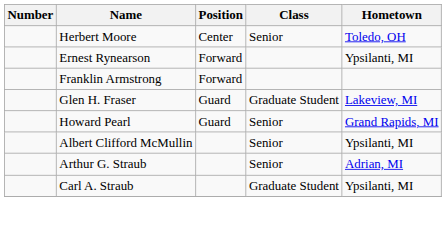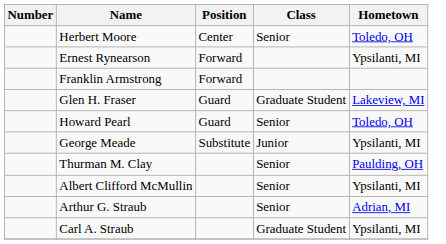 <table class="wikitable" style="font-size: 95%;">
 <tr>
 <th>Number</th>
 <th>Name</th>
 <th>Position</th>
 <th>Class</th>
 <th>Hometown</th>
 </tr>
 <tr>
 <td></td>
 <td>Herbert Moore</td>
 <td>Center</td>
 <td>Senior</td>
 <td><a href='#'>Toledo, OH</a></td>
 </tr>
 <tr>
 <td></td>
 <td>Ernest Rynearson</td>
 <td>Forward</td>
 <td></td>
 <td>Ypsilanti, MI</td>
 </tr>
 <tr>
 <td></td>
 <td>Franklin Armstrong</td>
 <td>Forward</td>
 <td></td>
 <td></td>
 </tr>
 <tr>
 <td></td>
 <td>Glen H. Fraser</td>
 <td>Guard</td>
 <td>Graduate Student</td>
 <td><a href='#'>Lakeview, MI</a></td>
 </tr>
 <tr>
 <td></td>
 <td>Howard Pearl</td>
 <td>Guard</td>
 <td>Senior</td>
-<td><a href='#'>Grand Rapids, MI</a></td>
+<td><a href='#'>Toledo, OH</a></td>
+</tr>
+<tr>
+<td></td>
+<td>George Meade</td>
+<td>Substitute</td>
+<td>Junior</td>
+<td>Ypsilanti, MI</td>
+</tr>
+<tr>
+<td></td>
+<td>Thurman M. Clay</td>
+<td></td>
+<td>Senior</td>
+<td><a href='#'>Paulding, OH</a></td>
 </tr>
 <tr>
 <td></td>
 <td>Albert Clifford McMullin</td>
 <td></td>
 <td>Senior</td>
 <td>Ypsilanti, MI</td>
 </tr>
 <tr>
 <td></td>
 <td>Arthur G. Straub</td>
 <td></td>
 <td>Senior</td>
 <td><a href='#'>Adrian, MI</a></td>
 </tr>
 <tr>
 <td></td>
 <td>Carl A. Straub</td>
 <td></td>
 <td>Graduate Student</td>
 <td>Ypsilanti, MI</td>
 </tr>
 <tr>
 </tr>
 </table>
